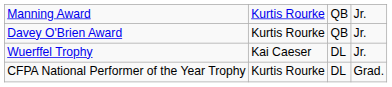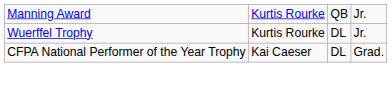 <table class="wikitable">
 <tr>
 <td><a href='#'>Manning Award</a></td>
 <td><a href='#'>Kurtis Rourke</a></td>
 <td>QB</td>
 <td>Jr.</td>
 </tr>
 <tr>
-<td><a href='#'>Davey O'Brien Award</a></td>
+<td><a href='#'>Wuerffel Trophy</a></td>
 <td>Kurtis Rourke</td>
-<td>QB</td>
-<td>Jr.</td>
-</tr>
-<tr>
-<td><a href='#'>Wuerffel Trophy</a></td>
-<td>Kai Caeser</td>
 <td>DL</td>
 <td>Jr.</td>
 </tr>
 <tr>
 <td>CFPA National Performer of the Year Trophy</td>
-<td>Kurtis Rourke</td>
+<td>Kai Caeser</td>
 <td>DL</td>
 <td>Grad.</td>
 </tr>
 </table>
